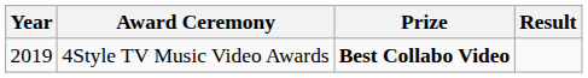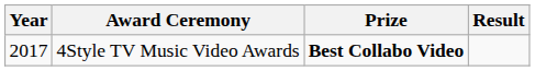 <table class="wikitable">
 <tr>
 <th>Year</th>
 <th>Award Ceremony</th>
 <th>Prize</th>
 <th>Result</th>
 </tr>
 <tr>
-<td>2019</td>
+<td>2017</td>
 <td>4Style TV Music Video Awards</td>
 <td><strong>Best Collabo Video</strong></td>
 <td></td>
 </tr>
 </table>
